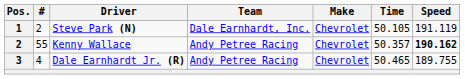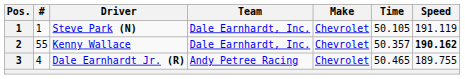 <table class="wikitable" style="font-size:95%">
 <tr>
 <th>Pos.</th>
 <th>#</th>
 <th>Driver</th>
 <th>Team</th>
 <th>Make</th>
 <th>Time</th>
 <th>Speed</th>
 </tr>
 <tr>
 <th>1</th>
-<td>2</td>
+<td>1</td>
 <td><a href='#'>Steve Park</a> <strong>(N)</strong></td>
 <td><a href='#'>Dale Earnhardt, Inc.</a></td>
 <td><a href='#'>Chevrolet</a></td>
 <td>50.105</td>
 <td>191.119</td>
 </tr>
 <tr>
 <th>2</th>
 <td>55</td>
 <td><a href='#'>Kenny Wallace</a></td>
-<td><a href='#'>Andy Petree Racing</a></td>
+<td><a href='#'>Dale Earnhardt, Inc.</a></td>
 <td><a href='#'>Chevrolet</a></td>
 <td>50.357</td>
 <td><strong>190.162</strong></td>
 </tr>
 <tr>
 <th>3</th>
 <td>4</td>
 <td><a href='#'>Dale Earnhardt Jr.</a> <strong>(R)</strong></td>
 <td><a href='#'>Andy Petree Racing</a></td>
 <td><a href='#'>Chevrolet</a></td>
 <td>50.465</td>
 <td>189.755</td>
 </tr>
 <tr>
 <th colspan="7"></th>
 </tr>
 </table>
